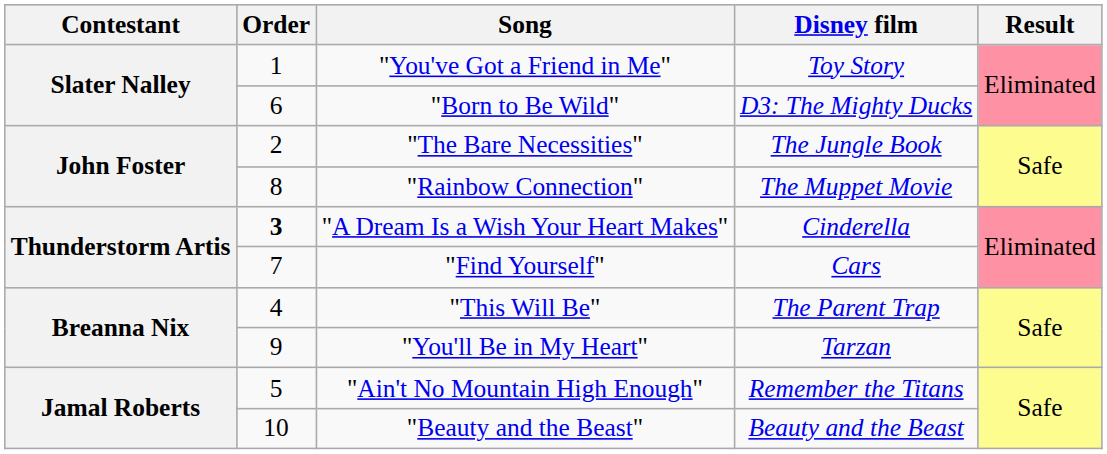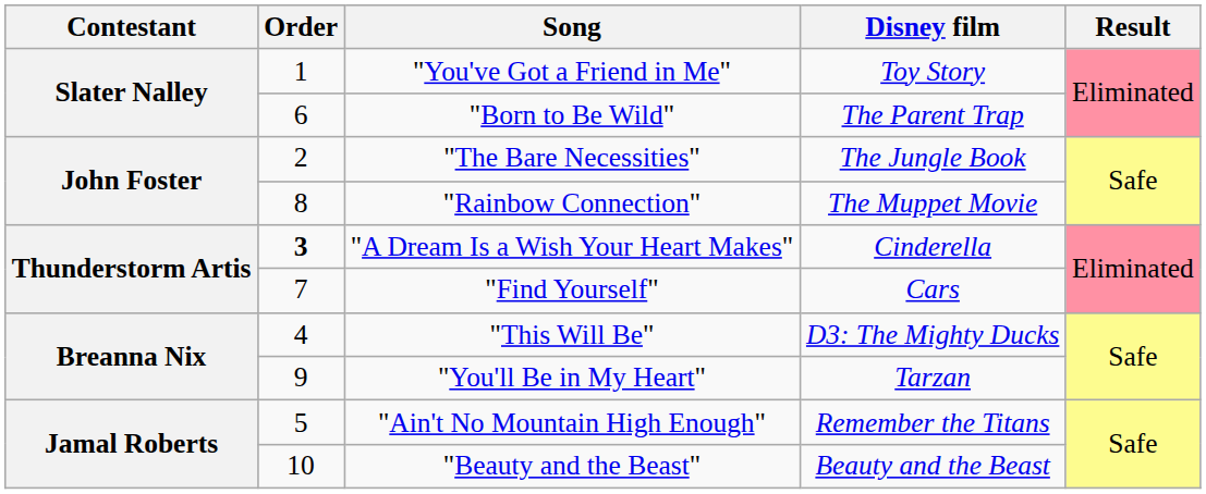 <table class="wikitable unsortable" style="text-align:center;">
 <tr>
 <th scope="col">Contestant</th>
 <th scope="col">Order</th>
 <th scope="col">Song</th>
 <th scope="col"><a href='#'>Disney</a> film</th>
 <th scope="col">Result</th>
 </tr>
 <tr>
 <th scope="row" rowspan="2">Slater Nalley</th>
 <td>1</td>
 <td>"<a href='#'>You've Got a Friend in Me</a>"</td>
 <td><em><a href='#'>Toy Story</a></em></td>
 <td rowspan="2" style="background:#FF91A4;">Eliminated</td>
 </tr>
 <tr>
 <td>6</td>
 <td>"<a href='#'>Born to Be Wild</a>"</td>
-<td><em><a href='#'>D3: The Mighty Ducks</a></em></td>
+<td><em><a href='#'>The Parent Trap</a></em></td>
 </tr>
 <tr>
 <th scope="row" rowspan="2">John Foster</th>
 <td>2</td>
 <td>"<a href='#'>The Bare Necessities</a>"</td>
 <td><em><a href='#'>The Jungle Book</a></em></td>
 <td rowspan="2" style="background:#FDFC8F;">Safe</td>
 </tr>
 <tr>
 <td>8</td>
 <td>"<a href='#'>Rainbow Connection</a>"</td>
 <td><em><a href='#'>The Muppet Movie</a></em></td>
 </tr>
 <tr>
 <th scope="row" rowspan="2">Thunderstorm Artis</th>
 <td><strong>3</strong></td>
 <td>"<a href='#'>A Dream Is a Wish Your Heart Makes</a>"</td>
 <td><em><a href='#'>Cinderella</a></em></td>
 <td rowspan="2" style="background:#FF91A4;">Eliminated</td>
 </tr>
 <tr>
 <td>7</td>
 <td>"<a href='#'>Find Yourself</a>"</td>
 <td><em><a href='#'>Cars</a></em></td>
 </tr>
 <tr>
 <th scope="row" rowspan="2">Breanna Nix</th>
 <td>4</td>
 <td>"<a href='#'>This Will Be</a>"</td>
-<td><em><a href='#'>The Parent Trap</a></em></td>
+<td><em><a href='#'>D3: The Mighty Ducks</a></em></td>
 <td rowspan="2" style="background:#FDFC8F;">Safe</td>
 </tr>
 <tr>
 <td>9</td>
 <td>"<a href='#'>You'll Be in My Heart</a>"</td>
 <td><em><a href='#'>Tarzan</a></em></td>
 </tr>
 <tr>
 <th scope="row" rowspan="2">Jamal Roberts</th>
 <td>5</td>
 <td>"<a href='#'>Ain't No Mountain High Enough</a>"</td>
 <td><em><a href='#'>Remember the Titans</a></em></td>
 <td rowspan="2" style="background:#FDFC8F;">Safe</td>
 </tr>
 <tr>
 <td>10</td>
 <td>"<a href='#'>Beauty and the Beast</a>"</td>
 <td><em><a href='#'>Beauty and the Beast</a></em></td>
 </tr>
 </table>
